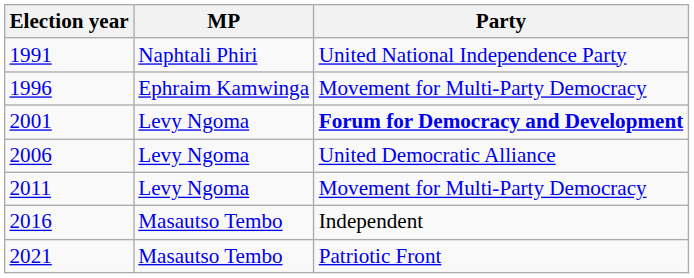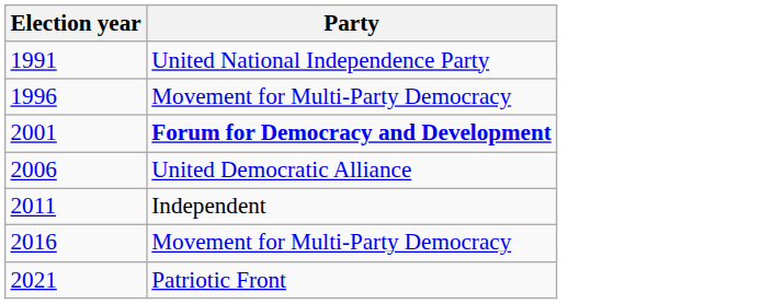 <table class=wikitable>
 <tr>
 <th>Election year</th>
-<th>MP</th>
 <th>Party</th>
 </tr>
 <tr>
 <td><a href='#'>1991</a></td>
-<td><a href='#'>Naphtali Phiri</a></td>
 <td><a href='#'>United National Independence Party</a></td>
 </tr>
 <tr>
 <td><a href='#'>1996</a></td>
-<td><a href='#'>Ephraim Kamwinga</a></td>
 <td><a href='#'>Movement for Multi-Party Democracy</a></td>
 </tr>
 <tr>
 <td><a href='#'>2001</a></td>
-<td><a href='#'>Levy Ngoma</a></td>
 <td><strong><a href='#'>Forum for Democracy and Development</a></strong></td>
 </tr>
 <tr>
 <td><a href='#'>2006</a></td>
-<td><a href='#'>Levy Ngoma</a></td>
 <td><a href='#'>United Democratic Alliance</a></td>
 </tr>
 <tr>
 <td><a href='#'>2011</a></td>
-<td><a href='#'>Levy Ngoma</a></td>
+<td>Independent</td>
+</tr>
+<tr>
+<td><a href='#'>2016</a></td>
 <td><a href='#'>Movement for Multi-Party Democracy</a></td>
 </tr>
 <tr>
-<td><a href='#'>2016</a></td>
-<td><a href='#'>Masautso Tembo</a></td>
-<td>Independent</td>
-</tr>
-<tr>
 <td><a href='#'>2021</a></td>
-<td><a href='#'>Masautso Tembo</a></td>
 <td><a href='#'>Patriotic Front</a></td>
 </tr>
 </table>
